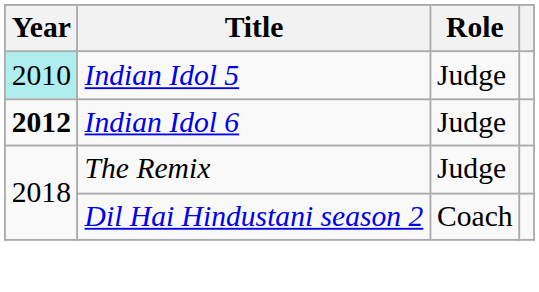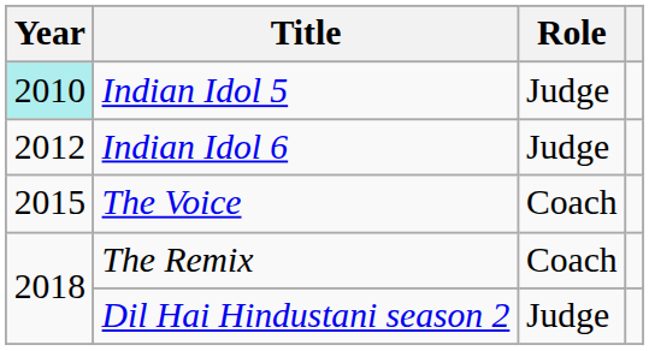 <table class="wikitable sortable">
 <tr>
 <th>Year</th>
 <th>Title</th>
 <th class="unsortable">Role</th>
 <th class="unsortable"></th>
 </tr>
 <tr>
 <td style="background: paleturquoise;">2010</td>
 <td><a href='#'><em>Indian Idol 5</em></a></td>
 <td>Judge</td>
 <td style="text-align:center;"></td>
 </tr>
 <tr>
-<td><strong>2012</strong></td>
+<td>2012</td>
 <td><a href='#'><em>Indian Idol 6</em></a></td>
 <td>Judge</td>
 <td style="text-align:center;"></td>
 </tr>
 <tr>
+<td>2015</td>
+<td><em><a href='#'>The Voice</a></em></td>
+<td>Coach</td>
+<td style="text-align:center;"></td>
+</tr>
+<tr>
 <td rowspan="2">2018</td>
 <td><em>The Remix</em></td>
-<td>Judge</td>
+<td>Coach</td>
 <td style="text-align:center;"></td>
 </tr>
 <tr>
 <td><em><a href='#'>Dil Hai Hindustani season 2</a></em></td>
-<td>Coach</td>
+<td>Judge</td>
 <td style="text-align:center;"></td>
 </tr>
 </table>
